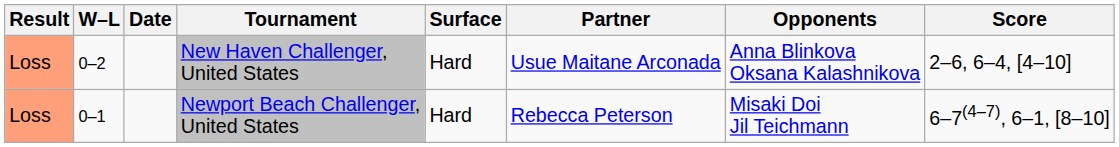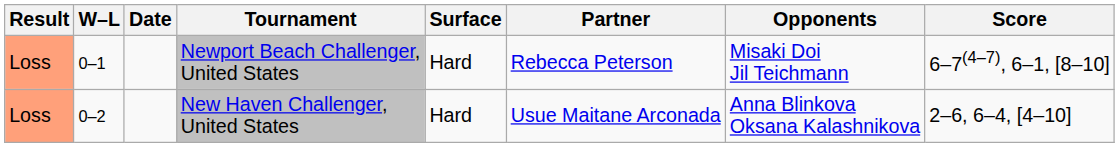 <table class="sortable wikitable">
 <tr>
 <th>Result</th>
 <th class="unsortable">W–L</th>
 <th>Date</th>
 <th>Tournament</th>
 <th>Surface</th>
 <th>Partner</th>
 <th>Opponents</th>
 <th class="unsortable">Score</th>
 </tr>
 <tr>
 <td style="background:#ffa07a;">Loss</td>
+<td><small>0–1</small></td>
+<td><a href='#'></a></td>
+<td style="background:silver;"><a href='#'>Newport Beach Challenger</a>,<br>United States</td>
+<td>Hard</td>
+<td> <a href='#'>Rebecca Peterson</a></td>
+<td> <a href='#'>Misaki Doi</a><br> <a href='#'>Jil Teichmann</a></td>
+<td>6–7<sup>(4–7)</sup>, 6–1, [8–10]</td>
+</tr>
+<tr>
+<td style="background:#ffa07a;">Loss</td>
 <td><small>0–2</small></td>
 <td><a href='#'></a></td>
 <td style="background:silver;"><a href='#'>New Haven Challenger</a>,<br>United States</td>
 <td>Hard</td>
 <td> <a href='#'>Usue Maitane Arconada</a></td>
 <td> <a href='#'>Anna Blinkova</a><br> <a href='#'>Oksana Kalashnikova</a></td>
 <td>2–6, 6–4, [4–10]</td>
 </tr>
-<tr>
-<td style="background:#ffa07a;">Loss</td>
-<td><small>0–1</small></td>
-<td><a href='#'></a></td>
-<td style="background:silver;"><a href='#'>Newport Beach Challenger</a>,<br>United States</td>
-<td>Hard</td>
-<td> <a href='#'>Rebecca Peterson</a></td>
-<td> <a href='#'>Misaki Doi</a><br> <a href='#'>Jil Teichmann</a></td>
-<td>6–7<sup>(4–7)</sup>, 6–1, [8–10]</td>
-</tr>
 </table>
